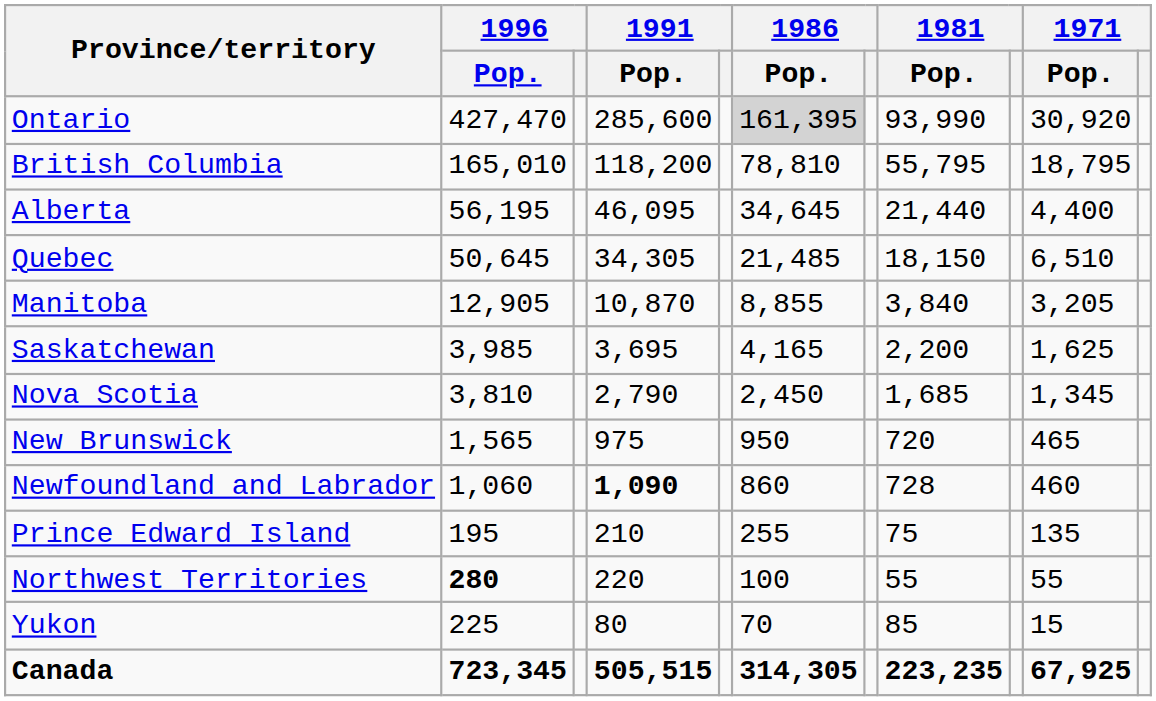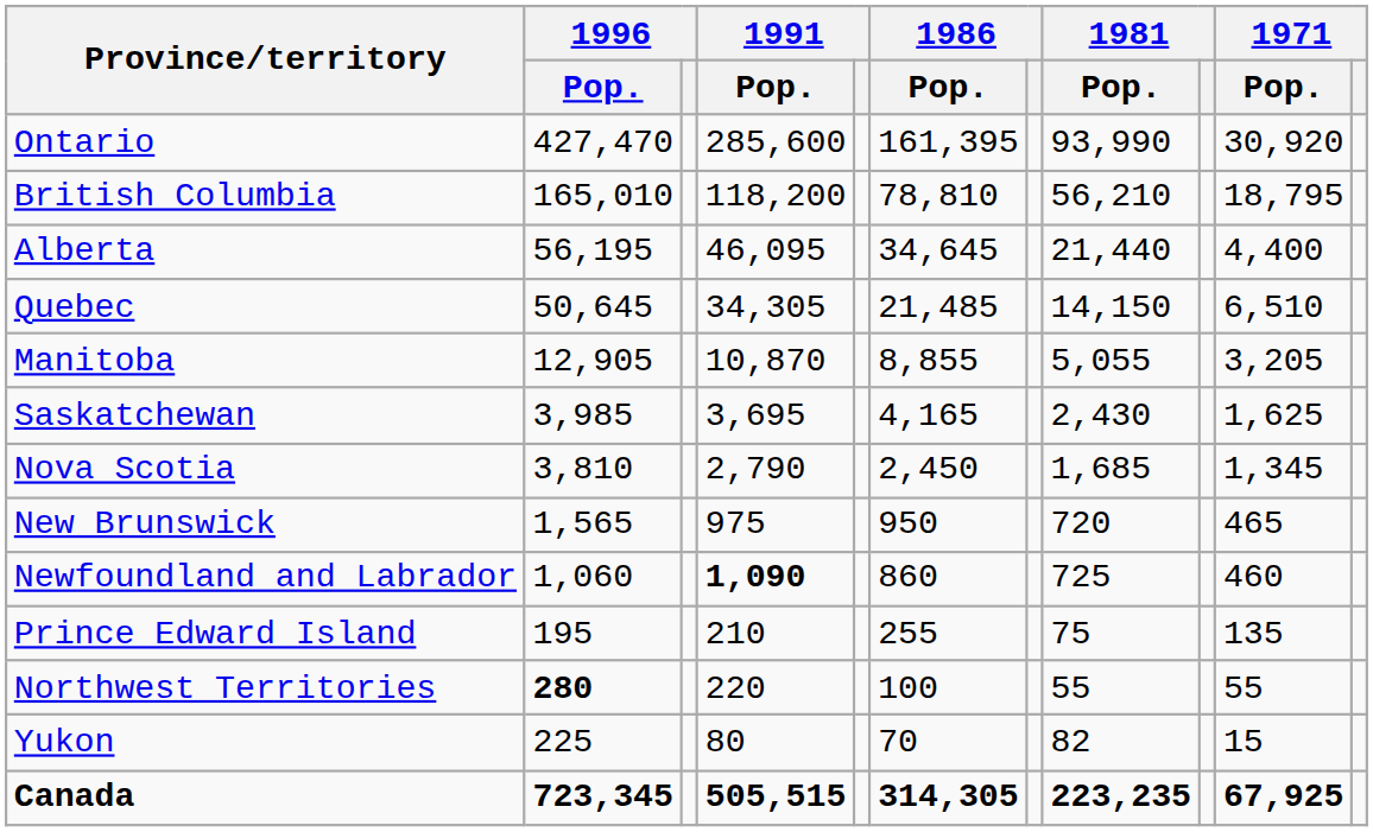 <table class="wikitable collapsible collapsed sortable">
 <tr>
 <th rowspan="2">Province/territory</th>
 <th colspan="2"><a href='#'>1996</a></th>
 <th colspan="2"><a href='#'>1991</a></th>
 <th colspan="2"><a href='#'>1986</a></th>
 <th colspan="2"><a href='#'>1981</a></th>
 <th colspan="2"><a href='#'>1971</a></th>
 </tr>
 <tr>
 <th><a href='#'>Pop.</a></th>
 <th></th>
 <th>Pop.</th>
 <th></th>
 <th>Pop.</th>
 <th></th>
 <th>Pop.</th>
 <th></th>
 <th>Pop.</th>
 <th></th>
 </tr>
 <tr>
 <td><a href='#'>Ontario</a></td>
 <td>427,470</td>
 <td></td>
 <td>285,600</td>
 <td></td>
-<td style="background: lightgrey;">161,395</td>
+<td>161,395</td>
 <td></td>
 <td>93,990</td>
 <td></td>
 <td>30,920</td>
 <td></td>
 </tr>
 <tr>
 <td><a href='#'>British Columbia</a></td>
 <td>165,010</td>
 <td></td>
 <td>118,200</td>
 <td></td>
 <td>78,810</td>
 <td></td>
-<td>55,795</td>
+<td>56,210</td>
 <td></td>
 <td>18,795</td>
 <td></td>
 </tr>
 <tr>
 <td><a href='#'>Alberta</a></td>
 <td>56,195</td>
 <td></td>
 <td>46,095</td>
 <td></td>
 <td>34,645</td>
 <td></td>
 <td>21,440</td>
 <td></td>
 <td>4,400</td>
 <td></td>
 </tr>
 <tr>
 <td><a href='#'>Quebec</a></td>
 <td>50,645</td>
 <td></td>
 <td>34,305</td>
 <td></td>
 <td>21,485</td>
 <td></td>
-<td>18,150</td>
+<td>14,150</td>
 <td></td>
 <td>6,510</td>
 <td></td>
 </tr>
 <tr>
 <td><a href='#'>Manitoba</a></td>
 <td>12,905</td>
 <td></td>
 <td>10,870</td>
 <td></td>
 <td>8,855</td>
 <td></td>
-<td>3,840</td>
+<td>5,055</td>
 <td></td>
 <td>3,205</td>
 <td></td>
 </tr>
 <tr>
 <td><a href='#'>Saskatchewan</a></td>
 <td>3,985</td>
 <td></td>
 <td>3,695</td>
 <td></td>
 <td>4,165</td>
 <td></td>
-<td>2,200</td>
+<td>2,430</td>
 <td></td>
 <td>1,625</td>
 <td></td>
 </tr>
 <tr>
 <td><a href='#'>Nova Scotia</a></td>
 <td>3,810</td>
 <td></td>
 <td>2,790</td>
 <td></td>
 <td>2,450</td>
 <td></td>
 <td>1,685</td>
 <td></td>
 <td>1,345</td>
 <td></td>
 </tr>
 <tr>
 <td><a href='#'>New Brunswick</a></td>
 <td>1,565</td>
 <td></td>
 <td>975</td>
 <td></td>
 <td>950</td>
 <td></td>
 <td>720</td>
 <td></td>
 <td>465</td>
 <td></td>
 </tr>
 <tr>
 <td><a href='#'>Newfoundland and Labrador</a></td>
 <td>1,060</td>
 <td></td>
 <td><strong>1,090</strong></td>
 <td></td>
 <td>860</td>
 <td></td>
-<td>728</td>
+<td>725</td>
 <td></td>
 <td>460</td>
 <td></td>
 </tr>
 <tr>
 <td><a href='#'>Prince Edward Island</a></td>
 <td>195</td>
 <td></td>
 <td>210</td>
 <td></td>
 <td>255</td>
 <td></td>
 <td>75</td>
 <td></td>
 <td>135</td>
 <td></td>
 </tr>
 <tr>
 <td><a href='#'>Northwest Territories</a></td>
 <td><strong>280</strong></td>
 <td></td>
 <td>220</td>
 <td></td>
 <td>100</td>
 <td></td>
 <td>55</td>
 <td></td>
 <td>55</td>
 <td></td>
 </tr>
 <tr>
 <td><a href='#'>Yukon</a></td>
 <td>225</td>
 <td></td>
 <td>80</td>
 <td></td>
 <td>70</td>
 <td></td>
-<td>85</td>
+<td>82</td>
 <td></td>
 <td>15</td>
 <td></td>
 </tr>
 <tr>
 <td><strong>Canada</strong></td>
 <td><strong>723,345</strong></td>
 <td><strong></strong></td>
 <td><strong>505,515</strong></td>
 <td><strong></strong></td>
 <td><strong>314,305</strong></td>
 <td><strong></strong></td>
 <td><strong>223,235</strong></td>
 <td><strong></strong></td>
 <td><strong>67,925</strong></td>
 <td><strong></strong></td>
 </tr>
 </table>
